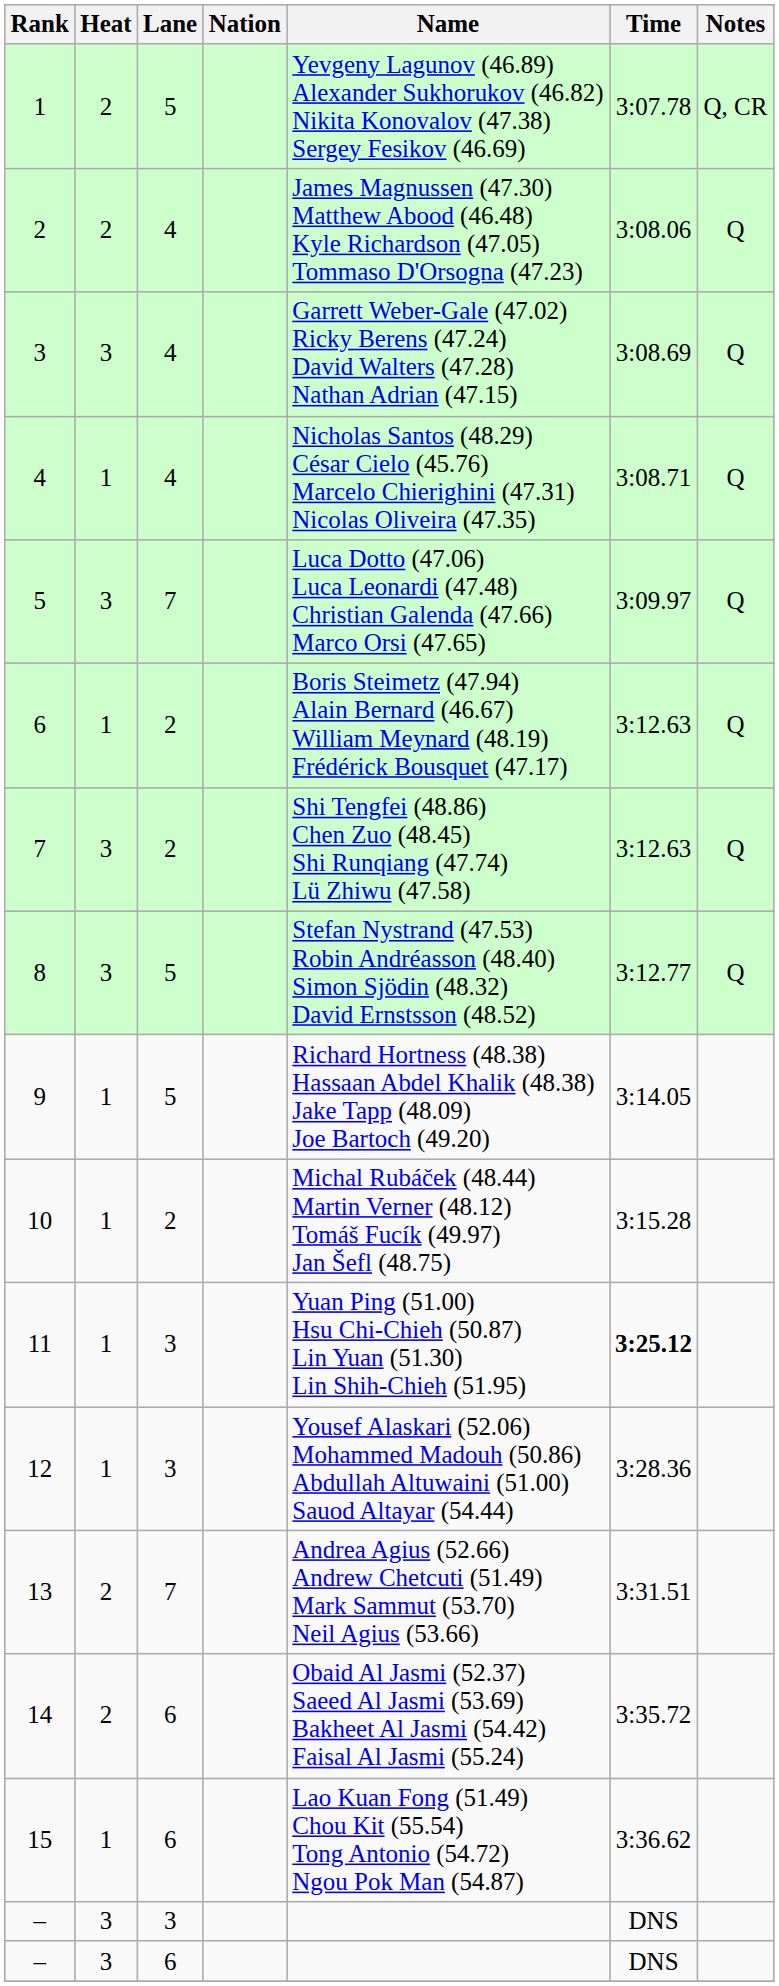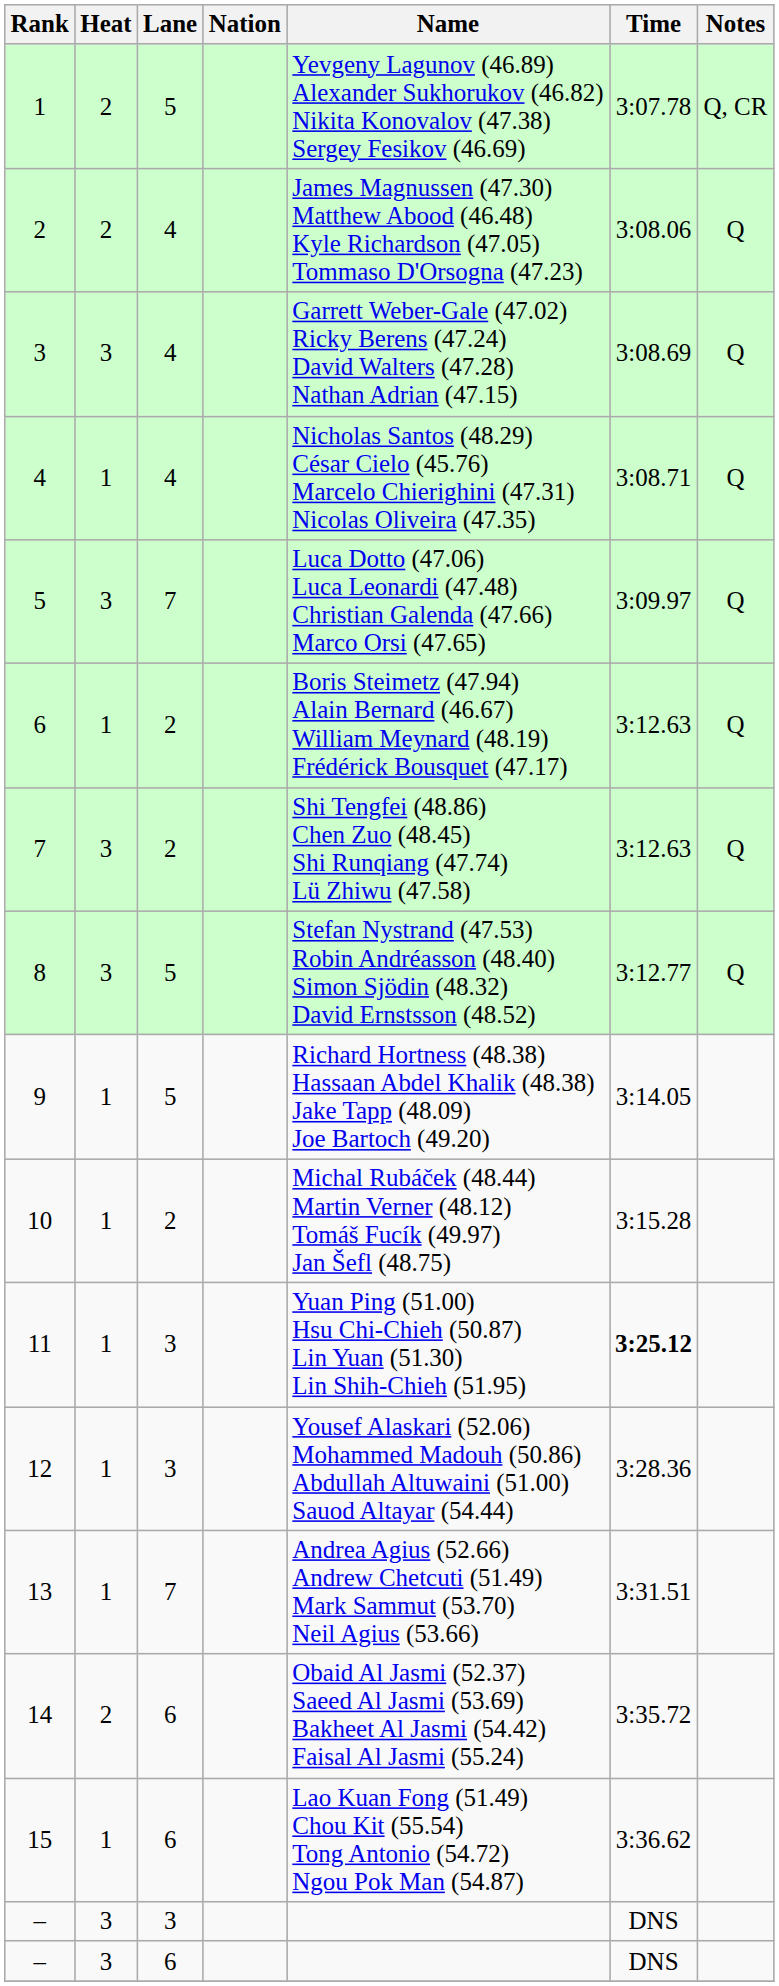 <table class="wikitable sortable" style="text-align:center">
 <tr>
 <th>Rank</th>
 <th>Heat</th>
 <th>Lane</th>
 <th>Nation</th>
 <th>Name</th>
 <th>Time</th>
 <th>Notes</th>
 </tr>
 <tr bgcolor=ccffcc>
 <td>1</td>
 <td>2</td>
 <td>5</td>
 <td align=left></td>
 <td align=left><a href='#'>Yevgeny Lagunov</a> (46.89)<br><a href='#'>Alexander Sukhorukov</a> (46.82)<br><a href='#'>Nikita Konovalov</a> (47.38)<br><a href='#'>Sergey Fesikov</a> (46.69)</td>
 <td>3:07.78</td>
 <td>Q, CR</td>
 </tr>
 <tr bgcolor=ccffcc>
 <td>2</td>
 <td>2</td>
 <td>4</td>
 <td align=left></td>
 <td align=left><a href='#'>James Magnussen</a> (47.30)<br><a href='#'>Matthew Abood</a> (46.48)<br><a href='#'>Kyle Richardson</a> (47.05)<br><a href='#'>Tommaso D'Orsogna</a> (47.23)</td>
 <td>3:08.06</td>
 <td>Q</td>
 </tr>
 <tr bgcolor=ccffcc>
 <td>3</td>
 <td>3</td>
 <td>4</td>
 <td align=left></td>
 <td align=left><a href='#'>Garrett Weber-Gale</a> (47.02)<br><a href='#'>Ricky Berens</a> (47.24)<br><a href='#'>David Walters</a> (47.28)<br><a href='#'>Nathan Adrian</a> (47.15)</td>
 <td>3:08.69</td>
 <td>Q</td>
 </tr>
 <tr bgcolor=ccffcc>
 <td>4</td>
 <td>1</td>
 <td>4</td>
 <td align=left></td>
 <td align=left><a href='#'>Nicholas Santos</a> (48.29)<br><a href='#'>César Cielo</a> (45.76)<br><a href='#'>Marcelo Chierighini</a> (47.31)<br><a href='#'>Nicolas Oliveira</a> (47.35)</td>
 <td>3:08.71</td>
 <td>Q</td>
 </tr>
 <tr bgcolor=ccffcc>
 <td>5</td>
 <td>3</td>
 <td>7</td>
 <td align=left></td>
 <td align=left><a href='#'>Luca Dotto</a> (47.06)<br><a href='#'>Luca Leonardi</a> (47.48)<br><a href='#'>Christian Galenda</a> (47.66)<br><a href='#'>Marco Orsi</a> (47.65)</td>
 <td>3:09.97</td>
 <td>Q</td>
 </tr>
 <tr bgcolor=ccffcc>
 <td>6</td>
 <td>1</td>
 <td>2</td>
 <td align=left></td>
 <td align=left><a href='#'>Boris Steimetz</a> (47.94)<br><a href='#'>Alain Bernard</a> (46.67)<br><a href='#'>William Meynard</a> (48.19)<br><a href='#'>Frédérick Bousquet</a> (47.17)</td>
 <td>3:12.63</td>
 <td>Q</td>
 </tr>
 <tr bgcolor=ccffcc>
 <td>7</td>
 <td>3</td>
 <td>2</td>
 <td align=left></td>
 <td align=left><a href='#'>Shi Tengfei</a> (48.86)<br><a href='#'>Chen Zuo</a> (48.45)<br><a href='#'>Shi Runqiang</a> (47.74)<br><a href='#'>Lü Zhiwu</a> (47.58)</td>
 <td>3:12.63</td>
 <td>Q</td>
 </tr>
 <tr bgcolor=ccffcc>
 <td>8</td>
 <td>3</td>
 <td>5</td>
 <td align=left></td>
 <td align=left><a href='#'>Stefan Nystrand</a> (47.53)<br><a href='#'>Robin Andréasson</a> (48.40)<br><a href='#'>Simon Sjödin</a> (48.32)<br><a href='#'>David Ernstsson</a> (48.52)</td>
 <td>3:12.77</td>
 <td>Q</td>
 </tr>
 <tr>
 <td>9</td>
 <td>1</td>
 <td>5</td>
 <td align=left></td>
 <td align=left><a href='#'>Richard Hortness</a> (48.38)<br><a href='#'>Hassaan Abdel Khalik</a> (48.38)<br><a href='#'>Jake Tapp</a> (48.09)<br><a href='#'>Joe Bartoch</a> (49.20)</td>
 <td>3:14.05</td>
 <td></td>
 </tr>
 <tr>
 <td>10</td>
 <td>1</td>
 <td>2</td>
 <td align=left></td>
 <td align=left><a href='#'>Michal Rubáček</a> (48.44)<br><a href='#'>Martin Verner</a> (48.12)<br><a href='#'>Tomáš Fucík</a> (49.97)<br><a href='#'>Jan Šefl</a> (48.75)</td>
 <td>3:15.28</td>
 <td></td>
 </tr>
 <tr>
 <td>11</td>
 <td>1</td>
 <td>3</td>
 <td align=left></td>
 <td align=left><a href='#'>Yuan Ping</a> (51.00)<br><a href='#'>Hsu Chi-Chieh</a> (50.87)<br><a href='#'>Lin Yuan</a> (51.30)<br><a href='#'>Lin Shih-Chieh</a> (51.95)</td>
 <td><strong>3:25.12</strong></td>
 <td></td>
 </tr>
 <tr>
 <td>12</td>
 <td>1</td>
 <td>3</td>
 <td align=left></td>
 <td align=left><a href='#'>Yousef Alaskari</a> (52.06)<br><a href='#'>Mohammed Madouh</a> (50.86)<br><a href='#'>Abdullah Altuwaini</a> (51.00)<br><a href='#'>Sauod Altayar</a> (54.44)</td>
 <td>3:28.36</td>
 <td></td>
 </tr>
 <tr>
 <td>13</td>
-<td>2</td>
+<td>1</td>
 <td>7</td>
 <td align=left></td>
 <td align=left><a href='#'>Andrea Agius</a> (52.66)<br><a href='#'>Andrew Chetcuti</a> (51.49)<br><a href='#'>Mark Sammut</a> (53.70)<br><a href='#'>Neil Agius</a> (53.66)</td>
 <td>3:31.51</td>
 <td></td>
 </tr>
 <tr>
 <td>14</td>
 <td>2</td>
 <td>6</td>
 <td align=left></td>
 <td align=left><a href='#'>Obaid Al Jasmi</a> (52.37)<br><a href='#'>Saeed Al Jasmi</a> (53.69)<br><a href='#'>Bakheet Al Jasmi</a> (54.42)<br><a href='#'>Faisal Al Jasmi</a> (55.24)</td>
 <td>3:35.72</td>
 <td></td>
 </tr>
 <tr>
 <td>15</td>
 <td>1</td>
 <td>6</td>
 <td align=left></td>
 <td align=left><a href='#'>Lao Kuan Fong</a> (51.49)<br><a href='#'>Chou Kit</a> (55.54)<br><a href='#'>Tong Antonio</a> (54.72)<br><a href='#'>Ngou Pok Man</a> (54.87)</td>
 <td>3:36.62</td>
 <td></td>
 </tr>
 <tr>
 <td>–</td>
 <td>3</td>
 <td>3</td>
 <td align=left></td>
 <td align=left></td>
 <td>DNS</td>
 <td></td>
 </tr>
 <tr>
 <td>–</td>
 <td>3</td>
 <td>6</td>
 <td align=left></td>
 <td align=left></td>
 <td>DNS</td>
 <td></td>
 </tr>
 <tr>
 </tr>
 </table>
